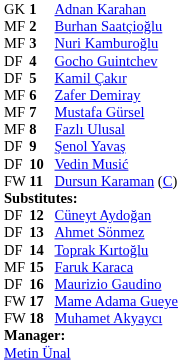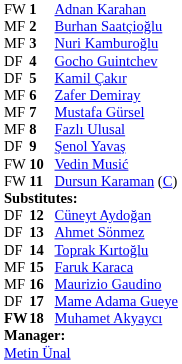 <table style="font-size:90%" cellspacing="0" cellpadding="0">
 <tr>
 <th width=25></th>
 <th width=25></th>
 </tr>
 <tr>
-<td>GK</td>
+<td>FW</td>
 <td><strong>1</strong></td>
 <td> <a href='#'>Adnan Karahan</a></td>
 </tr>
 <tr>
 <td>MF</td>
 <td><strong>2</strong></td>
 <td> <a href='#'>Burhan Saatçioğlu</a></td>
 </tr>
 <tr>
 <td>MF</td>
 <td><strong>3</strong></td>
 <td> <a href='#'>Nuri Kamburoğlu</a></td>
 </tr>
 <tr>
 <td>DF</td>
 <td><strong>4</strong></td>
 <td> <a href='#'>Gocho Guintchev</a></td>
 </tr>
 <tr>
 <td>DF</td>
 <td><strong>5</strong></td>
 <td> <a href='#'>Kamil Çakır</a></td>
 <td></td>
 </tr>
 <tr>
 <td>MF</td>
 <td><strong>6</strong></td>
 <td> <a href='#'>Zafer Demiray</a></td>
 </tr>
 <tr>
 <td>MF</td>
 <td><strong>7</strong></td>
 <td> <a href='#'>Mustafa Gürsel</a></td>
 <td></td>
 </tr>
 <tr>
 <td>MF</td>
 <td><strong>8</strong></td>
 <td> <a href='#'>Fazlı Ulusal</a></td>
 <td></td>
 <td></td>
 </tr>
 <tr>
 <td>DF</td>
 <td><strong>9</strong></td>
 <td> <a href='#'>Şenol Yavaş</a></td>
 <td></td>
 <td></td>
 </tr>
 <tr>
-<td>DF</td>
+<td>FW</td>
 <td><strong>10</strong></td>
 <td> <a href='#'>Vedin Musić</a></td>
 </tr>
 <tr>
 <td>FW</td>
 <td><strong>11</strong></td>
 <td> <a href='#'>Dursun Karaman</a> (<a href='#'>C</a>)</td>
 <td></td>
 <td></td>
 </tr>
 <tr>
 <td colspan=3><strong>Substitutes:</strong></td>
 </tr>
 <tr>
 <td>DF</td>
 <td><strong>12</strong></td>
 <td> <a href='#'>Cüneyt Aydoğan</a></td>
 </tr>
 <tr>
 <td>DF</td>
 <td><strong>13</strong></td>
 <td> <a href='#'>Ahmet Sönmez</a></td>
 <td></td>
 <td></td>
 </tr>
 <tr>
 <td>DF</td>
 <td><strong>14</strong></td>
 <td> <a href='#'>Toprak Kırtoğlu</a></td>
 </tr>
 <tr>
 <td>MF</td>
 <td><strong>15</strong></td>
 <td> <a href='#'>Faruk Karaca</a></td>
 </tr>
 <tr>
-<td>DF</td>
+<td>MF</td>
 <td><strong>16</strong></td>
 <td> <a href='#'>Maurizio Gaudino</a></td>
 <td></td>
 <td></td>
 </tr>
 <tr>
-<td>FW</td>
+<td>DF</td>
 <td><strong>17</strong></td>
 <td> <a href='#'>Mame Adama Gueye</a></td>
 <td></td>
 <td></td>
 </tr>
 <tr>
-<td>FW</td>
+<td><strong>FW</strong></td>
 <td><strong>18</strong></td>
 <td> <a href='#'>Muhamet Akyaycı</a></td>
 </tr>
 <tr>
 <td colspan=3><strong>Manager:</strong></td>
 </tr>
 <tr>
 <td colspan=4> <a href='#'>Metin Ünal</a></td>
 </tr>
 <tr>
 </tr>
 </table>
